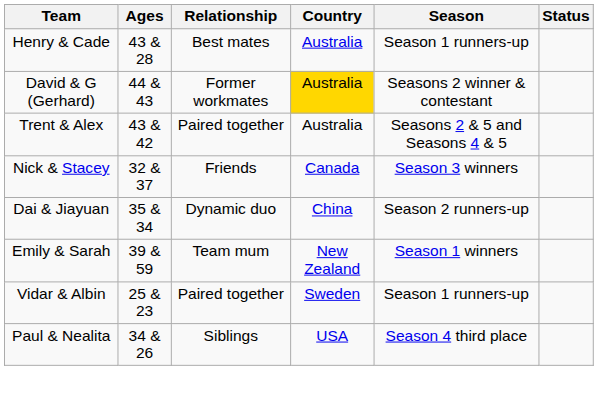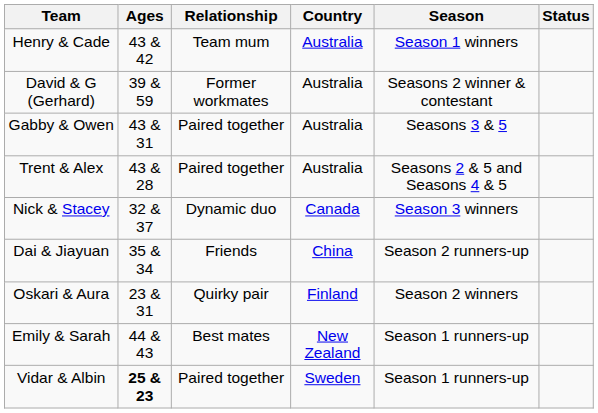 <table class="wikitable" style="text-align:center">
 <tr valign="top">
 <th>Team</th>
 <th>Ages</th>
 <th>Relationship</th>
 <th>Country</th>
 <th>Season</th>
 <th>Status</th>
 </tr>
 <tr valign="top">
 <td>Henry & Cade</td>
-<td>43 & 28</td>
-<td>Best mates</td>
+<td>43 & 42</td>
+<td>Team mum</td>
 <td><a href='#'>Australia</a></td>
-<td>Season 1 runners-up</td>
+<td><a href='#'>Season 1</a> winners</td>
 <td></td>
 </tr>
 <tr valign="top">
 <td>David & G (Gerhard)</td>
-<td>44 & 43</td>
+<td>39 & 59</td>
 <td>Former workmates</td>
-<td style="background: gold;">Australia</td>
+<td>Australia</td>
 <td>Seasons 2 winner & contestant</td>
 <td></td>
 </tr>
 <tr valign="top">
+<td>Gabby & Owen</td>
+<td>43 & 31</td>
+<td>Paired together</td>
+<td>Australia</td>
+<td>Seasons <a href='#'>3</a> & <a href='#'>5</a></td>
+<td></td>
+</tr>
+<tr valign="top">
 <td>Trent & Alex</td>
-<td>43 & 42</td>
+<td>43 & 28</td>
 <td>Paired together</td>
 <td>Australia</td>
 <td>Seasons <a href='#'>2</a> & 5 and Seasons <a href='#'>4</a> & 5</td>
 <td></td>
 </tr>
 <tr valign="top">
 <td>Nick & <a href='#'>Stacey</a></td>
 <td>32 & 37</td>
-<td>Friends</td>
+<td>Dynamic duo</td>
 <td><a href='#'>Canada</a></td>
 <td><a href='#'>Season 3</a> winners</td>
 <td></td>
 </tr>
 <tr valign="top">
 <td>Dai & Jiayuan</td>
 <td>35 & 34</td>
-<td>Dynamic duo</td>
+<td>Friends</td>
 <td><a href='#'>China</a></td>
 <td>Season 2 runners-up</td>
 <td></td>
 </tr>
 <tr valign="top">
+<td>Oskari & Aura</td>
+<td>23 & 31</td>
+<td>Quirky pair</td>
+<td><a href='#'>Finland</a></td>
+<td>Season 2 winners</td>
+<td></td>
+</tr>
+<tr valign="top">
 <td>Emily & Sarah</td>
-<td>39 & 59</td>
-<td>Team mum</td>
+<td>44 & 43</td>
+<td>Best mates</td>
 <td><a href='#'>New Zealand</a></td>
-<td><a href='#'>Season 1</a> winners</td>
+<td>Season 1 runners-up</td>
 <td></td>
 </tr>
 <tr valign="top">
 <td>Vidar & Albin</td>
-<td>25 & 23</td>
+<td><strong>25 & 23</strong></td>
 <td>Paired together</td>
 <td><a href='#'>Sweden</a></td>
 <td>Season 1 runners-up</td>
 <td></td>
 </tr>
-<tr valign="top">
-<td>Paul & Nealita</td>
-<td>34 & 26</td>
-<td>Siblings</td>
-<td><a href='#'>USA</a></td>
-<td><a href='#'>Season 4</a> third place</td>
-<td></td>
-</tr>
 </table>
